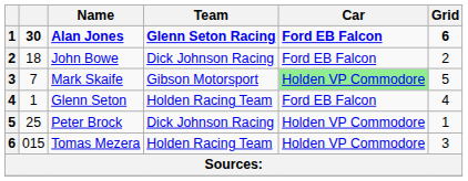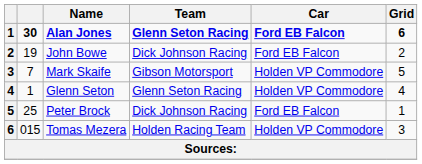 <table class="wikitable" style="font-size: 85%">
 <tr>
 <th></th>
 <th></th>
 <th>Name</th>
 <th>Team</th>
 <th>Car</th>
 <th>Grid</th>
 </tr>
 <tr>
 <th>1</th>
 <td align="center"><strong>30</strong></td>
 <td> <strong><a href='#'>Alan Jones</a></strong></td>
 <td><strong><a href='#'>Glenn Seton Racing</a></strong></td>
 <td><strong><a href='#'>Ford EB Falcon</a></strong></td>
 <td align="center"><strong>6</strong></td>
 </tr>
 <tr>
 <th>2</th>
-<td align="center">18</td>
+<td align="center">19</td>
 <td> <a href='#'>John Bowe</a></td>
 <td><a href='#'>Dick Johnson Racing</a></td>
 <td><a href='#'>Ford EB Falcon</a></td>
 <td align="center">2</td>
 </tr>
 <tr>
 <th>3</th>
 <td align="center">7</td>
 <td> <a href='#'>Mark Skaife</a></td>
 <td><a href='#'>Gibson Motorsport</a></td>
-<td style="background: lightgreen;"><a href='#'>Holden VP Commodore</a></td>
+<td><a href='#'>Holden VP Commodore</a></td>
 <td align="center">5</td>
 </tr>
 <tr>
 <th>4</th>
 <td align="center">1</td>
 <td> <a href='#'>Glenn Seton</a></td>
-<td><a href='#'>Holden Racing Team</a></td>
-<td><a href='#'>Ford EB Falcon</a></td>
+<td><a href='#'>Glenn Seton Racing</a></td>
+<td><a href='#'>Holden VP Commodore</a></td>
 <td align="center">4</td>
 </tr>
 <tr>
 <th>5</th>
 <td align="center">25</td>
 <td> <a href='#'>Peter Brock</a></td>
 <td><a href='#'>Dick Johnson Racing</a></td>
-<td><a href='#'>Holden VP Commodore</a></td>
+<td><a href='#'>Ford EB Falcon</a></td>
 <td align="center">1</td>
 </tr>
 <tr>
 <th>6</th>
 <td align="center">015</td>
 <td> <a href='#'>Tomas Mezera</a></td>
 <td><a href='#'>Holden Racing Team</a></td>
 <td><a href='#'>Holden VP Commodore</a></td>
 <td align="center">3</td>
 </tr>
 <tr>
 <th colspan="6">Sources:</th>
 </tr>
 <tr>
 </tr>
 </table>
